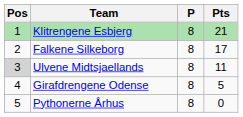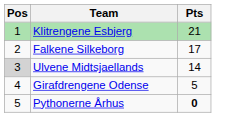 <table class="wikitable" style="font-size: 100%">
 <tr>
 <th width=20>Pos</th>
 <th width=200>Team</th>
-<th width=30>P</th>
 <th width=40>Pts</th>
 </tr>
 <tr align=center style="background:#ACE1AF;">
 <td>1</td>
 <td align="left"><a href='#'>Klitrengene Esbjerg</a></td>
-<td>8</td>
 <td>21</td>
 </tr>
 <tr align=center>
 <td>2</td>
 <td align="left"><a href='#'>Falkene Silkeborg</a></td>
-<td>8</td>
 <td>17</td>
 </tr>
 <tr align=center>
 <td style="background: lightgrey;">3</td>
 <td align="left"><a href='#'>Ulvene Midtsjaellands</a></td>
-<td>8</td>
-<td>11</td>
+<td>14</td>
 </tr>
 <tr align=center>
 <td>4</td>
 <td align="left"><a href='#'>Girafdrengene Odense</a></td>
-<td>8</td>
 <td>5</td>
 </tr>
 <tr align=center>
 <td>5</td>
 <td align="left"><a href='#'>Pythonerne Århus</a></td>
-<td>8</td>
-<td>0</td>
+<td><strong>0</strong></td>
 </tr>
 </table>
